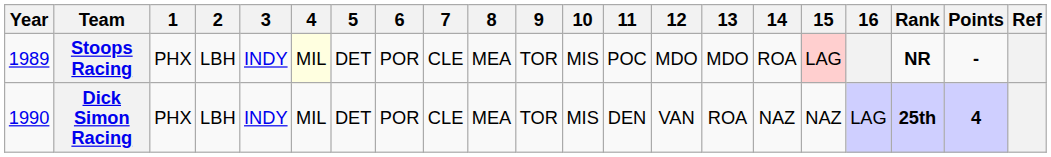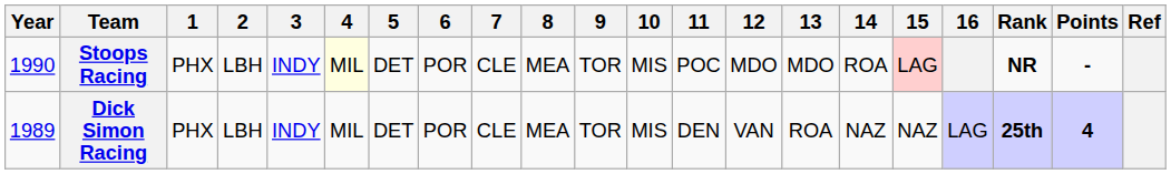 <table class="wikitable" style="text-align:center; font-size:95%">
 <tr>
 <th>Year</th>
 <th>Team</th>
 <th>1</th>
 <th>2</th>
 <th>3</th>
 <th>4</th>
 <th>5</th>
 <th>6</th>
 <th>7</th>
 <th>8</th>
 <th>9</th>
 <th>10</th>
 <th>11</th>
 <th>12</th>
 <th>13</th>
 <th>14</th>
 <th>15</th>
 <th>16</th>
 <th>Rank</th>
 <th>Points</th>
 <th>Ref</th>
 </tr>
 <tr>
-<td><a href='#'>1989</a></td>
+<td><a href='#'>1990</a></td>
 <th><a href='#'>Stoops Racing</a></th>
 <td>PHX</td>
 <td>LBH</td>
 <td><a href='#'>INDY</a></td>
 <td style="background: lightyellow;">MIL</td>
 <td>DET</td>
 <td>POR</td>
 <td>CLE</td>
 <td>MEA</td>
 <td>TOR</td>
 <td>MIS</td>
 <td>POC</td>
 <td>MDO</td>
 <td>MDO</td>
 <td>ROA</td>
 <td style="background:#ffcfcf;">LAG<br></td>
 <th></th>
 <td><strong>NR</strong></td>
 <td><strong>-</strong></td>
 <th></th>
 </tr>
 <tr>
-<td><a href='#'>1990</a></td>
+<td><a href='#'>1989</a></td>
 <th><a href='#'>Dick Simon Racing</a></th>
 <td>PHX</td>
 <td>LBH</td>
 <td><a href='#'>INDY</a></td>
 <td>MIL</td>
 <td>DET</td>
 <td>POR</td>
 <td>CLE</td>
 <td>MEA</td>
 <td>TOR</td>
 <td>MIS</td>
 <td>DEN</td>
 <td>VAN</td>
 <td>ROA</td>
 <td>NAZ</td>
 <td>NAZ</td>
 <td style="background:#CFCFFF;">LAG<br></td>
 <td style="background:#CFCFFF;"><strong>25th</strong></td>
 <td style="background:#CFCFFF;"><strong>4</strong></td>
 <th></th>
 </tr>
 </table>
